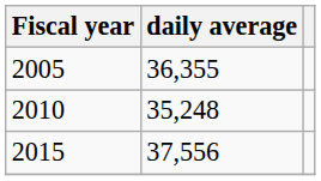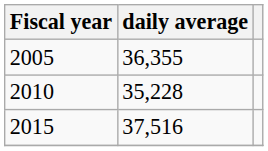 <table class="wikitable">
 <tr>
 <th>Fiscal year</th>
 <th>daily average</th>
 <th></th>
 </tr>
 <tr>
 <td>2005</td>
 <td>36,355</td>
 <td></td>
 </tr>
 <tr>
 <td>2010</td>
-<td>35,248</td>
+<td>35,228</td>
 <td></td>
 </tr>
 <tr>
 <td>2015</td>
-<td>37,556</td>
+<td>37,516</td>
 <td></td>
 </tr>
 <tr>
 </tr>
 </table>
